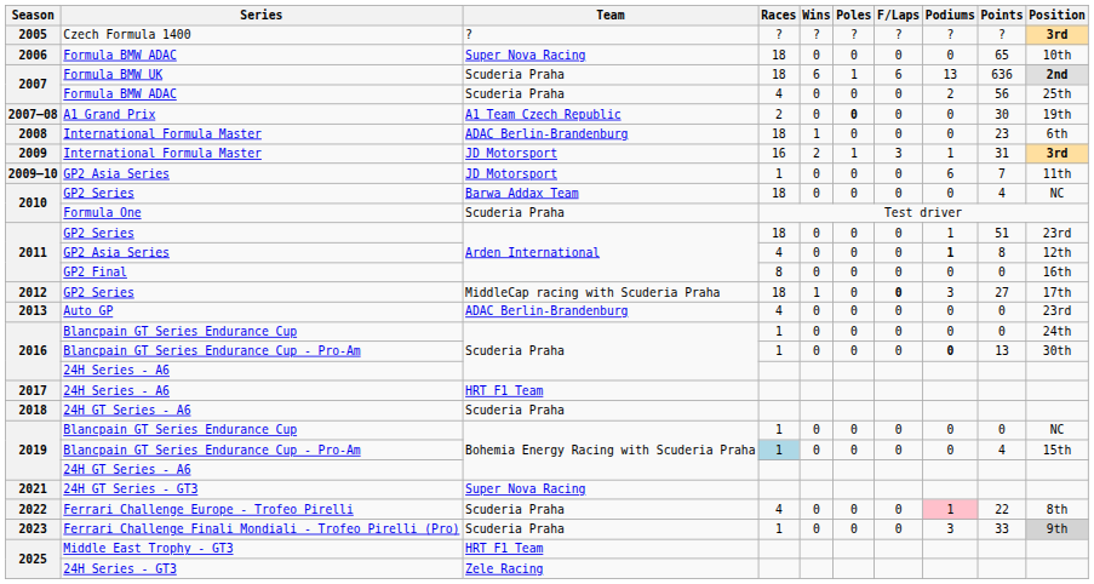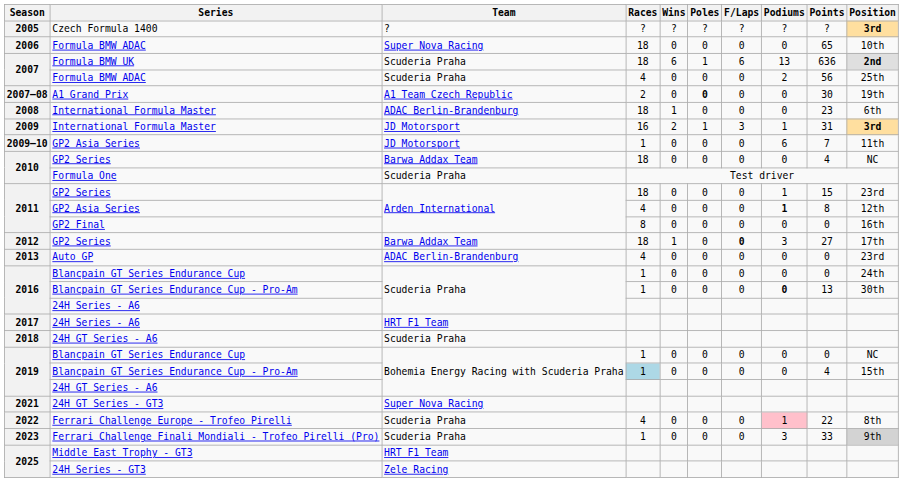 <table class="wikitable" style="font-size: 90%; text-align:center">
 <tr>
 <th>Season</th>
 <th>Series</th>
 <th>Team</th>
 <th>Races</th>
 <th>Wins</th>
 <th>Poles</th>
 <th>F/Laps</th>
 <th>Podiums</th>
 <th>Points</th>
 <th>Position</th>
 </tr>
 <tr>
 <th>2005</th>
 <td align=left>Czech Formula 1400</td>
 <td align=left>?</td>
 <td>?</td>
 <td>?</td>
 <td>?</td>
 <td>?</td>
 <td>?</td>
 <td>?</td>
 <td style="background:#FFDF9F;"><strong>3rd</strong></td>
 </tr>
 <tr>
 <th>2006</th>
 <td align=left><a href='#'>Formula BMW ADAC</a></td>
 <td align=left><a href='#'>Super Nova Racing</a></td>
 <td>18</td>
 <td>0</td>
 <td>0</td>
 <td>0</td>
 <td>0</td>
 <td>65</td>
 <td>10th</td>
 </tr>
 <tr>
 <th rowspan=2>2007</th>
 <td align=left><a href='#'>Formula BMW UK</a></td>
 <td align=left>Scuderia Praha</td>
 <td>18</td>
 <td>6</td>
 <td>1</td>
 <td>6</td>
 <td>13</td>
 <td>636</td>
 <td style="background:#DFDFDF;"><strong>2nd</strong></td>
 </tr>
 <tr>
 <td align=left><a href='#'>Formula BMW ADAC</a></td>
 <td align=left>Scuderia Praha</td>
 <td>4</td>
 <td>0</td>
 <td>0</td>
 <td>0</td>
 <td>2</td>
 <td>56</td>
 <td>25th</td>
 </tr>
 <tr>
 <th nowrap>2007–08</th>
 <td align=left><a href='#'>A1 Grand Prix</a></td>
 <td align=left><a href='#'>A1 Team Czech Republic</a></td>
 <td>2</td>
 <td>0</td>
 <td><strong>0</strong></td>
 <td>0</td>
 <td>0</td>
 <td>30</td>
 <td>19th</td>
 </tr>
 <tr>
 <th>2008</th>
 <td align=left><a href='#'>International Formula Master</a></td>
 <td align=left><a href='#'>ADAC Berlin-Brandenburg</a></td>
 <td>18</td>
 <td>1</td>
 <td>0</td>
 <td>0</td>
 <td>0</td>
 <td>23</td>
 <td>6th</td>
 </tr>
 <tr>
 <th>2009</th>
 <td align=left><a href='#'>International Formula Master</a></td>
 <td align=left><a href='#'>JD Motorsport</a></td>
 <td>16</td>
 <td>2</td>
 <td>1</td>
 <td>3</td>
 <td>1</td>
 <td>31</td>
 <td style="background:#FFDF9F;"><strong>3rd</strong></td>
 </tr>
 <tr>
 <th>2009–10</th>
 <td align=left><a href='#'>GP2 Asia Series</a></td>
 <td align=left><a href='#'>JD Motorsport</a></td>
 <td>1</td>
 <td>0</td>
 <td>0</td>
 <td>0</td>
 <td>6</td>
 <td>7</td>
 <td>11th</td>
 </tr>
 <tr>
 <th rowspan="2">2010</th>
 <td align=left><a href='#'>GP2 Series</a></td>
 <td align=left><a href='#'>Barwa Addax Team</a></td>
 <td>18</td>
 <td>0</td>
 <td>0</td>
 <td>0</td>
 <td>0</td>
 <td>4</td>
 <td>NC</td>
 </tr>
 <tr>
 <td align=left><a href='#'>Formula One</a></td>
 <td align=left>Scuderia Praha</td>
 <td colspan="7">Test driver</td>
 </tr>
 <tr>
 <th rowspan=3>2011</th>
 <td align=left><a href='#'>GP2 Series</a></td>
 <td align=left rowspan=3><a href='#'>Arden International</a></td>
 <td>18</td>
 <td>0</td>
 <td>0</td>
 <td>0</td>
 <td>1</td>
-<td>51</td>
+<td>15</td>
 <td>23rd</td>
 </tr>
 <tr>
 <td align=left><a href='#'>GP2 Asia Series</a></td>
 <td>4</td>
 <td>0</td>
 <td>0</td>
 <td>0</td>
 <td><strong>1</strong></td>
 <td>8</td>
 <td>12th</td>
 </tr>
 <tr>
 <td align=left><a href='#'>GP2 Final</a></td>
 <td>8</td>
 <td>0</td>
 <td>0</td>
 <td>0</td>
 <td>0</td>
 <td>0</td>
 <td>16th</td>
 </tr>
 <tr>
 <th>2012</th>
 <td align=left><a href='#'>GP2 Series</a></td>
-<td align=left>MiddleCap racing with Scuderia Praha</td>
+<td align=left><a href='#'>Barwa Addax Team</a></td>
 <td>18</td>
 <td>1</td>
 <td>0</td>
 <td><strong>0</strong></td>
 <td>3</td>
 <td>27</td>
 <td>17th</td>
 </tr>
 <tr>
 <th>2013</th>
 <td align=left><a href='#'>Auto GP</a></td>
 <td align=left><a href='#'>ADAC Berlin-Brandenburg</a></td>
 <td>4</td>
 <td>0</td>
 <td>0</td>
 <td>0</td>
 <td>0</td>
 <td>0</td>
 <td>23rd</td>
 </tr>
 <tr>
 <th rowspan="3">2016</th>
 <td align=left><a href='#'>Blancpain GT Series Endurance Cup</a></td>
 <td rowspan="3" align="left">Scuderia Praha</td>
 <td>1</td>
 <td>0</td>
 <td>0</td>
 <td>0</td>
 <td>0</td>
 <td>0</td>
 <td>24th</td>
 </tr>
 <tr>
 <td align=left><a href='#'>Blancpain GT Series Endurance Cup - Pro-Am</a></td>
 <td>1</td>
 <td>0</td>
 <td>0</td>
 <td>0</td>
 <td><strong>0</strong></td>
 <td>13</td>
 <td>30th</td>
 </tr>
 <tr>
 <td align=left><a href='#'>24H Series - A6</a></td>
 <td></td>
 <td></td>
 <td></td>
 <td></td>
 <td></td>
 <td></td>
 <td></td>
 </tr>
 <tr>
 <th>2017</th>
 <td align=left><a href='#'>24H Series - A6</a></td>
 <td align=left><a href='#'>HRT F1 Team</a></td>
 <td></td>
 <td></td>
 <td></td>
 <td></td>
 <td></td>
 <td></td>
 <td></td>
 </tr>
 <tr>
 <th>2018</th>
 <td align=left><a href='#'>24H GT Series - A6</a></td>
 <td align=left>Scuderia Praha</td>
 <td></td>
 <td></td>
 <td></td>
 <td></td>
 <td></td>
 <td></td>
 <td></td>
 </tr>
 <tr>
 <th rowspan="3">2019</th>
 <td align=left nowrap><a href='#'>Blancpain GT Series Endurance Cup</a></td>
 <td rowspan="3" align="left">Bohemia Energy Racing with Scuderia Praha</td>
 <td>1</td>
 <td>0</td>
 <td>0</td>
 <td>0</td>
 <td>0</td>
 <td>0</td>
 <td>NC</td>
 </tr>
 <tr>
 <td align=left nowrap><a href='#'>Blancpain GT Series Endurance Cup - Pro-Am</a></td>
 <td style="background: lightblue;">1</td>
 <td>0</td>
 <td>0</td>
 <td>0</td>
 <td>0</td>
 <td>4</td>
 <td>15th</td>
 </tr>
 <tr>
 <td align=left><a href='#'>24H GT Series - A6</a></td>
 <td></td>
 <td></td>
 <td></td>
 <td></td>
 <td></td>
 <td></td>
 <td></td>
 </tr>
 <tr>
 <th>2021</th>
 <td align=left><a href='#'>24H GT Series - GT3</a></td>
 <td align=left><a href='#'>Super Nova Racing</a></td>
 <td></td>
 <td></td>
 <td></td>
 <td></td>
 <td></td>
 <td></td>
 <td></td>
 </tr>
 <tr>
 <th>2022</th>
 <td align=left><a href='#'>Ferrari Challenge Europe - Trofeo Pirelli</a></td>
 <td align=left>Scuderia Praha</td>
 <td>4</td>
 <td>0</td>
 <td>0</td>
 <td>0</td>
 <td style="background: pink;">1</td>
 <td>22</td>
 <td>8th</td>
 </tr>
 <tr>
 <th>2023</th>
 <td align=left nowrap><a href='#'>Ferrari Challenge Finali Mondiali - Trofeo Pirelli (Pro)</a></td>
 <td align=left>Scuderia Praha</td>
 <td>1</td>
 <td>0</td>
 <td>0</td>
 <td>0</td>
 <td>3</td>
 <td>33</td>
 <td style="background: lightgrey;">9th</td>
 </tr>
 <tr>
 <th rowspan="2">2025</th>
 <td align=left><a href='#'>Middle East Trophy - GT3</a></td>
 <td align=left><a href='#'>HRT F1 Team</a></td>
 <td></td>
 <td></td>
 <td></td>
 <td></td>
 <td></td>
 <td></td>
 <td></td>
 </tr>
 <tr>
 <td align=left><a href='#'>24H Series - GT3</a></td>
 <td align=left><a href='#'>Zele Racing</a></td>
 <td></td>
 <td></td>
 <td></td>
 <td></td>
 <td></td>
 <td></td>
 <td></td>
 </tr>
 </table>
